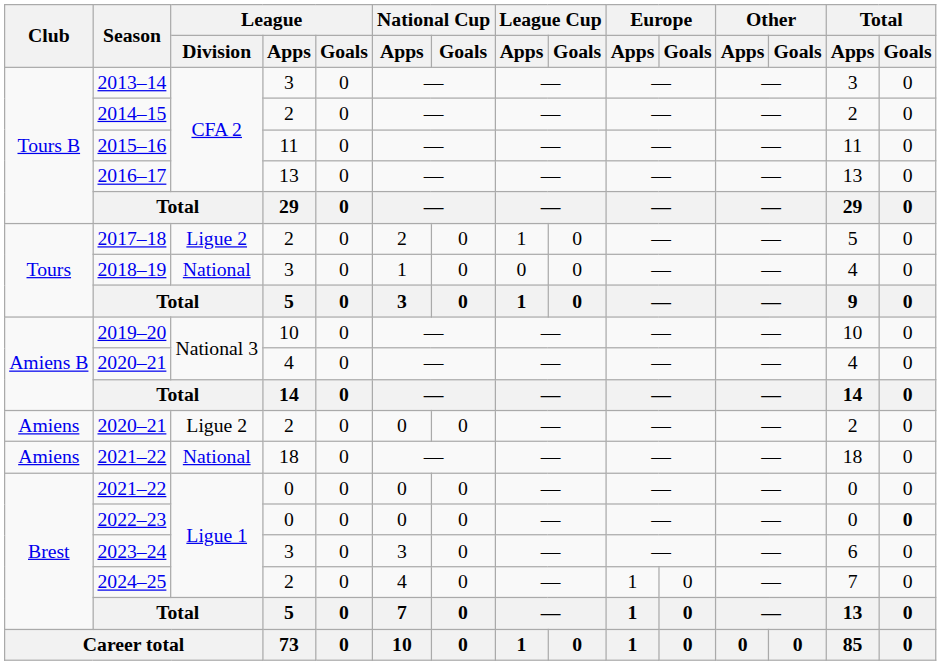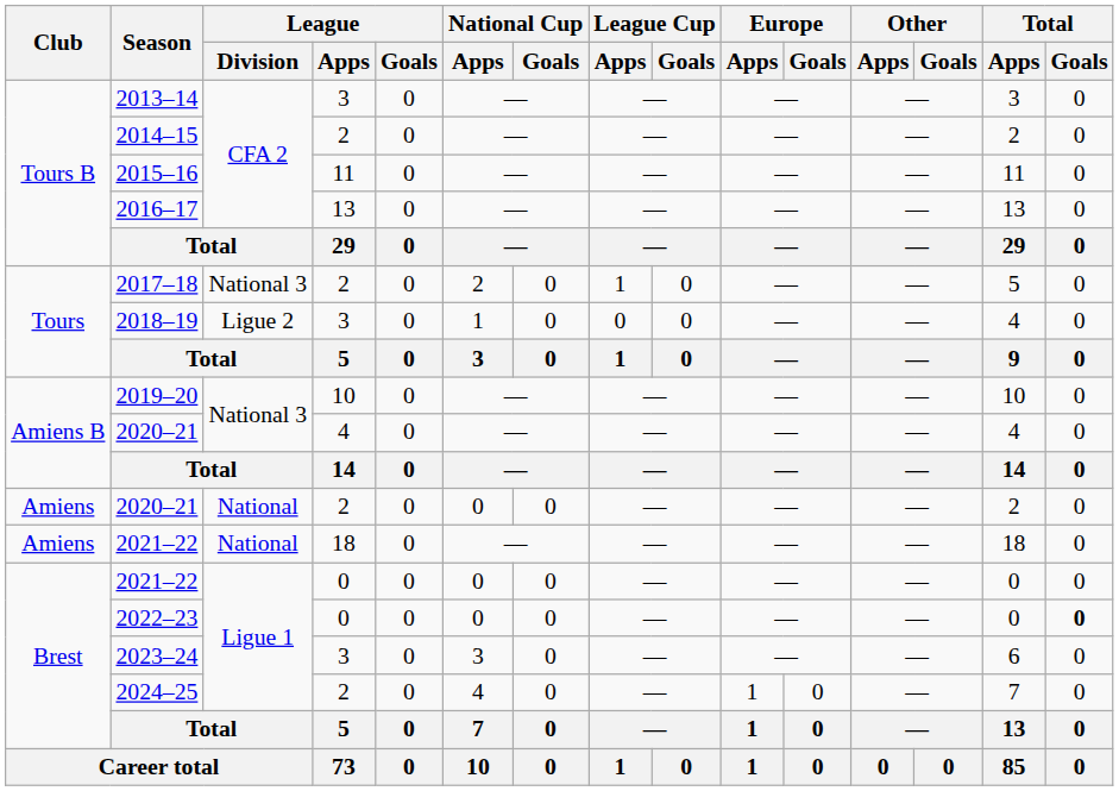 <table class="wikitable" style="text-align:center">
 <tr>
 <th rowspan="2">Club</th>
 <th rowspan="2">Season</th>
 <th colspan="3">League</th>
 <th colspan="2">National Cup</th>
 <th colspan="2">League Cup</th>
 <th colspan="2">Europe</th>
 <th colspan="2">Other</th>
 <th colspan="2">Total</th>
 </tr>
 <tr>
 <th>Division</th>
 <th>Apps</th>
 <th>Goals</th>
 <th>Apps</th>
 <th>Goals</th>
 <th>Apps</th>
 <th>Goals</th>
 <th>Apps</th>
 <th>Goals</th>
 <th>Apps</th>
 <th>Goals</th>
 <th>Apps</th>
 <th>Goals</th>
 </tr>
 <tr>
 <td rowspan="5"><a href='#'>Tours B</a></td>
 <td><a href='#'>2013–14</a></td>
 <td rowspan="4"><a href='#'>CFA 2</a></td>
 <td>3</td>
 <td>0</td>
 <td colspan="2">—</td>
 <td colspan="2">—</td>
 <td colspan="2">—</td>
 <td colspan="2">—</td>
 <td>3</td>
 <td>0</td>
 </tr>
 <tr>
 <td><a href='#'>2014–15</a></td>
 <td>2</td>
 <td>0</td>
 <td colspan="2">—</td>
 <td colspan="2">—</td>
 <td colspan="2">—</td>
 <td colspan="2">—</td>
 <td>2</td>
 <td>0</td>
 </tr>
 <tr>
 <td><a href='#'>2015–16</a></td>
 <td>11</td>
 <td>0</td>
 <td colspan="2">—</td>
 <td colspan="2">—</td>
 <td colspan="2">—</td>
 <td colspan="2">—</td>
 <td>11</td>
 <td>0</td>
 </tr>
 <tr>
 <td><a href='#'>2016–17</a></td>
 <td>13</td>
 <td>0</td>
 <td colspan="2">—</td>
 <td colspan="2">—</td>
 <td colspan="2">—</td>
 <td colspan="2">—</td>
 <td>13</td>
 <td>0</td>
 </tr>
 <tr>
 <th colspan="2">Total</th>
 <th>29</th>
 <th>0</th>
 <th colspan="2">—</th>
 <th colspan="2">—</th>
 <th colspan="2">—</th>
 <th colspan="2">—</th>
 <th>29</th>
 <th>0</th>
 </tr>
 <tr>
 <td rowspan="3"><a href='#'>Tours</a></td>
 <td><a href='#'>2017–18</a></td>
-<td><a href='#'>Ligue 2</a></td>
+<td>National 3</td>
 <td>2</td>
 <td>0</td>
 <td>2</td>
 <td>0</td>
 <td>1</td>
 <td>0</td>
 <td colspan="2">—</td>
 <td colspan="2">—</td>
 <td>5</td>
 <td>0</td>
 </tr>
 <tr>
 <td><a href='#'>2018–19</a></td>
-<td><a href='#'>National</a></td>
+<td>Ligue 2</td>
 <td>3</td>
 <td>0</td>
 <td>1</td>
 <td>0</td>
 <td>0</td>
 <td>0</td>
 <td colspan="2">—</td>
 <td colspan="2">—</td>
 <td>4</td>
 <td>0</td>
 </tr>
 <tr>
 <th colspan="2">Total</th>
 <th>5</th>
 <th>0</th>
 <th>3</th>
 <th>0</th>
 <th>1</th>
 <th>0</th>
 <th colspan="2">—</th>
 <th colspan="2">—</th>
 <th>9</th>
 <th>0</th>
 </tr>
 <tr>
 <td rowspan="3"><a href='#'>Amiens B</a></td>
 <td><a href='#'>2019–20</a></td>
 <td rowspan="2">National 3</td>
 <td>10</td>
 <td>0</td>
 <td colspan="2">—</td>
 <td colspan="2">—</td>
 <td colspan="2">—</td>
 <td colspan="2">—</td>
 <td>10</td>
 <td>0</td>
 </tr>
 <tr>
 <td><a href='#'>2020–21</a></td>
 <td>4</td>
 <td>0</td>
 <td colspan="2">—</td>
 <td colspan="2">—</td>
 <td colspan="2">—</td>
 <td colspan="2">—</td>
 <td>4</td>
 <td>0</td>
 </tr>
 <tr>
 <th colspan="2">Total</th>
 <th>14</th>
 <th>0</th>
 <th colspan="2">—</th>
 <th colspan="2">—</th>
 <th colspan="2">—</th>
 <th colspan="2">—</th>
 <th>14</th>
 <th>0</th>
 </tr>
 <tr>
 <td><a href='#'>Amiens</a></td>
 <td><a href='#'>2020–21</a></td>
-<td>Ligue 2</td>
+<td><a href='#'>National</a></td>
 <td>2</td>
 <td>0</td>
 <td>0</td>
 <td>0</td>
 <td colspan="2">—</td>
 <td colspan="2">—</td>
 <td colspan="2">—</td>
 <td>2</td>
 <td>0</td>
 </tr>
 <tr>
 <td><a href='#'>Amiens</a></td>
 <td><a href='#'>2021–22</a></td>
 <td><a href='#'>National</a></td>
 <td>18</td>
 <td>0</td>
 <td colspan="2">—</td>
 <td colspan="2">—</td>
 <td colspan="2">—</td>
 <td colspan="2">—</td>
 <td>18</td>
 <td>0</td>
 </tr>
 <tr>
 <td rowspan="5"><a href='#'>Brest</a></td>
 <td><a href='#'>2021–22</a></td>
 <td rowspan="4"><a href='#'>Ligue 1</a></td>
 <td>0</td>
 <td>0</td>
 <td>0</td>
 <td>0</td>
 <td colspan="2">—</td>
 <td colspan="2">—</td>
 <td colspan="2">—</td>
 <td>0</td>
 <td>0</td>
 </tr>
 <tr>
 <td><a href='#'>2022–23</a></td>
 <td>0</td>
 <td>0</td>
 <td>0</td>
 <td>0</td>
 <td colspan="2">—</td>
 <td colspan="2">—</td>
 <td colspan="2">—</td>
 <td>0</td>
 <td><strong>0</strong></td>
 </tr>
 <tr>
 <td><a href='#'>2023–24</a></td>
 <td>3</td>
 <td>0</td>
 <td>3</td>
 <td>0</td>
 <td colspan="2">—</td>
 <td colspan="2">—</td>
 <td colspan="2">—</td>
 <td>6</td>
 <td>0</td>
 </tr>
 <tr>
 <td><a href='#'>2024–25</a></td>
 <td>2</td>
 <td>0</td>
 <td>4</td>
 <td>0</td>
 <td colspan="2">—</td>
 <td>1</td>
 <td>0</td>
 <td colspan="2">—</td>
 <td>7</td>
 <td>0</td>
 </tr>
 <tr>
 <th colspan="2">Total</th>
 <th>5</th>
 <th>0</th>
 <th>7</th>
 <th>0</th>
 <th colspan="2">—</th>
 <th>1</th>
 <th>0</th>
 <th colspan="2">—</th>
 <th>13</th>
 <th>0</th>
 </tr>
 <tr>
 <th colspan="3">Career total</th>
 <th>73</th>
 <th>0</th>
 <th>10</th>
 <th>0</th>
 <th>1</th>
 <th>0</th>
 <th>1</th>
 <th>0</th>
 <th>0</th>
 <th>0</th>
 <th>85</th>
 <th>0</th>
 </tr>
 </table>
